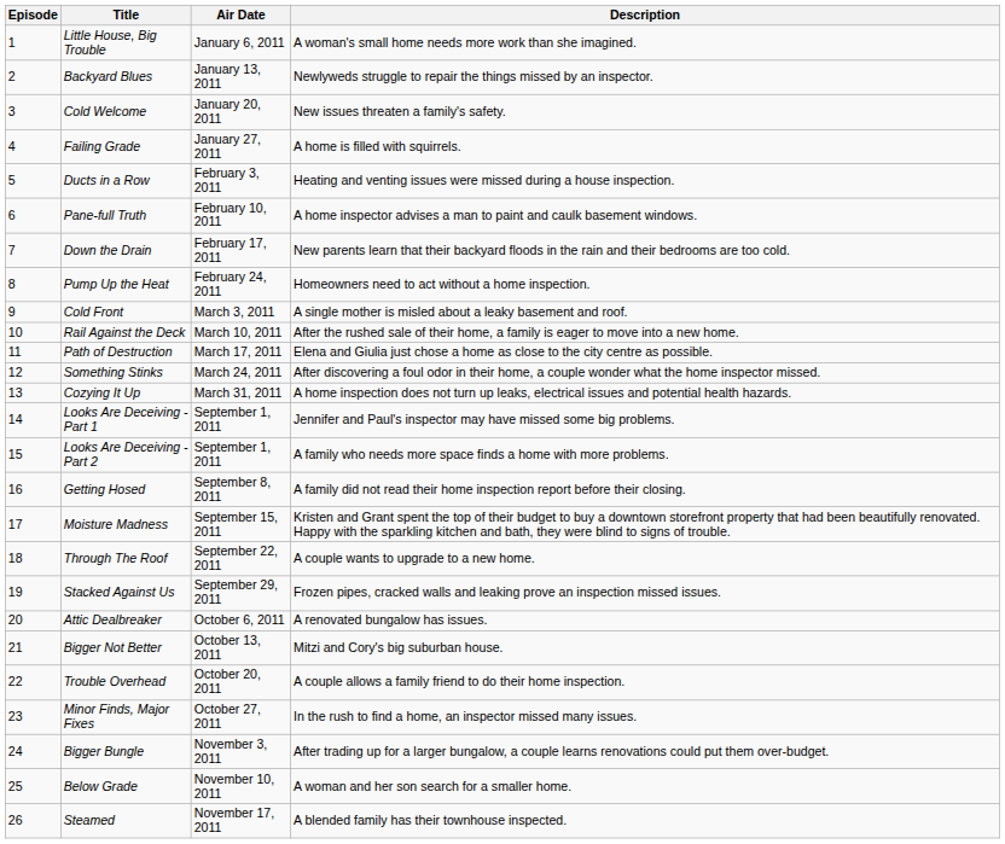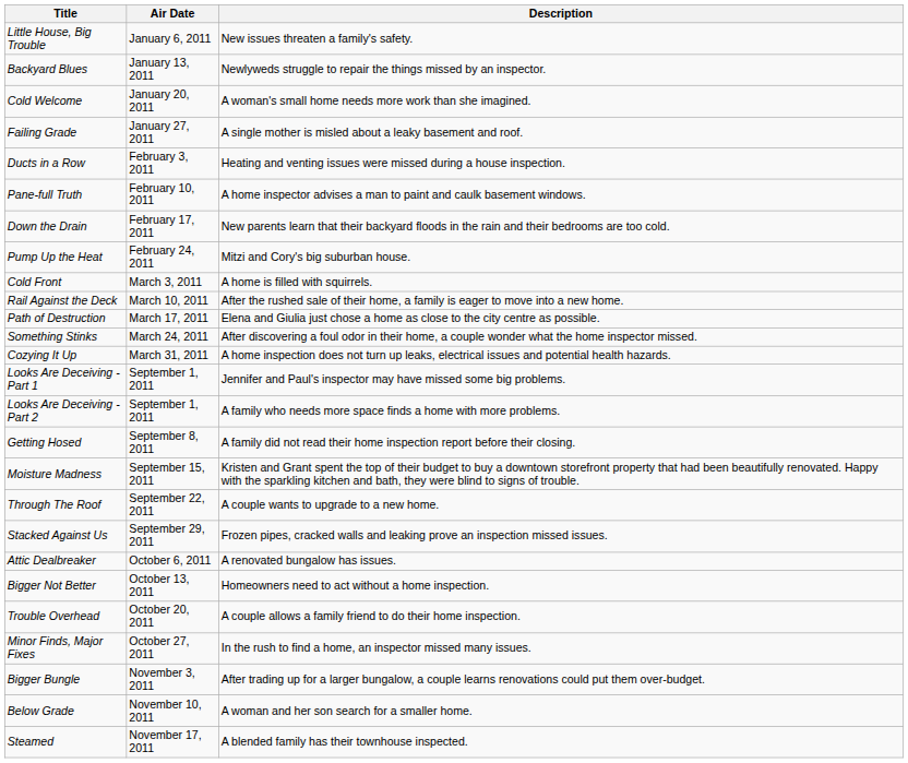 <table class="wikitable">
 <tr>
-<th>Episode</th>
 <th>Title</th>
 <th>Air Date</th>
 <th>Description</th>
 </tr>
 <tr>
-<td>1</td>
 <td><em>Little House, Big Trouble</em></td>
 <td>January 6, 2011</td>
-<td>A woman's small home needs more work than she imagined.</td>
+<td>New issues threaten a family's safety.</td>
 </tr>
 <tr>
-<td>2</td>
 <td><em>Backyard Blues</em></td>
 <td>January 13, 2011</td>
 <td>Newlyweds struggle to repair the things missed by an inspector.</td>
 </tr>
 <tr>
-<td>3</td>
 <td><em>Cold Welcome</em></td>
 <td>January 20, 2011</td>
-<td>New issues threaten a family's safety.</td>
+<td>A woman's small home needs more work than she imagined.</td>
 </tr>
 <tr>
-<td>4</td>
 <td><em>Failing Grade</em></td>
 <td>January 27, 2011</td>
-<td>A home is filled with squirrels.</td>
+<td>A single mother is misled about a leaky basement and roof.</td>
 </tr>
 <tr>
-<td>5</td>
 <td><em>Ducts in a Row</em></td>
 <td>February 3, 2011</td>
 <td>Heating and venting issues were missed during a house inspection.</td>
 </tr>
 <tr>
-<td>6</td>
 <td><em>Pane-full Truth</em></td>
 <td>February 10, 2011</td>
 <td>A home inspector advises a man to paint and caulk basement windows.</td>
 </tr>
 <tr>
-<td>7</td>
 <td><em>Down the Drain</em></td>
 <td>February 17, 2011</td>
 <td>New parents learn that their backyard floods in the rain and their bedrooms are too cold.</td>
 </tr>
 <tr>
-<td>8</td>
 <td><em>Pump Up the Heat</em></td>
 <td>February 24, 2011</td>
-<td>Homeowners need to act without a home inspection.</td>
+<td>Mitzi and Cory's big suburban house.</td>
 </tr>
 <tr>
-<td>9</td>
 <td><em>Cold Front</em></td>
 <td>March 3, 2011</td>
-<td>A single mother is misled about a leaky basement and roof.</td>
+<td>A home is filled with squirrels.</td>
 </tr>
 <tr>
-<td>10</td>
 <td><em>Rail Against the Deck</em></td>
 <td>March 10, 2011</td>
 <td>After the rushed sale of their home, a family is eager to move into a new home.</td>
 </tr>
 <tr>
-<td>11</td>
 <td><em>Path of Destruction</em></td>
 <td>March 17, 2011</td>
 <td>Elena and Giulia just chose a home as close to the city centre as possible.</td>
 </tr>
 <tr>
-<td>12</td>
 <td><em>Something Stinks</em></td>
 <td>March 24, 2011</td>
 <td>After discovering a foul odor in their home, a couple wonder what the home inspector missed.</td>
 </tr>
 <tr>
-<td>13</td>
 <td><em>Cozying It Up</em></td>
 <td>March 31, 2011</td>
 <td>A home inspection does not turn up leaks, electrical issues and potential health hazards.</td>
 </tr>
 <tr>
-<td>14</td>
 <td><em>Looks Are Deceiving - Part 1</em></td>
 <td>September 1, 2011</td>
 <td>Jennifer and Paul's inspector may have missed some big problems.</td>
 </tr>
 <tr>
-<td>15</td>
 <td><em>Looks Are Deceiving - Part 2</em></td>
 <td>September 1, 2011</td>
 <td>A family who needs more space finds a home with more problems.</td>
 </tr>
 <tr>
-<td>16</td>
 <td><em>Getting Hosed</em></td>
 <td>September 8, 2011</td>
 <td>A family did not read their home inspection report before their closing.</td>
 </tr>
 <tr>
-<td>17</td>
 <td><em>Moisture Madness</em></td>
 <td>September 15, 2011</td>
 <td>Kristen and Grant spent the top of their budget to buy a downtown storefront property that had been beautifully renovated. Happy with the sparkling kitchen and bath, they were blind to signs of trouble.</td>
 </tr>
 <tr>
-<td>18</td>
 <td><em>Through The Roof</em></td>
 <td>September 22, 2011</td>
 <td>A couple wants to upgrade to a new home.</td>
 </tr>
 <tr>
-<td>19</td>
 <td><em>Stacked Against Us</em></td>
 <td>September 29, 2011</td>
 <td>Frozen pipes, cracked walls and leaking prove an inspection missed issues.</td>
 </tr>
 <tr>
-<td>20</td>
 <td><em>Attic Dealbreaker</em></td>
 <td>October 6, 2011</td>
 <td>A renovated bungalow has issues.</td>
 </tr>
 <tr>
-<td>21</td>
 <td><em>Bigger Not Better</em></td>
 <td>October 13, 2011</td>
-<td>Mitzi and Cory's big suburban house.</td>
+<td>Homeowners need to act without a home inspection.</td>
 </tr>
 <tr>
-<td>22</td>
 <td><em>Trouble Overhead</em></td>
 <td>October 20, 2011</td>
 <td>A couple allows a family friend to do their home inspection.</td>
 </tr>
 <tr>
-<td>23</td>
 <td><em>Minor Finds, Major Fixes</em></td>
 <td>October 27, 2011</td>
 <td>In the rush to find a home, an inspector missed many issues.</td>
 </tr>
 <tr>
-<td>24</td>
 <td><em>Bigger Bungle</em></td>
 <td>November 3, 2011</td>
 <td>After trading up for a larger bungalow, a couple learns renovations could put them over-budget.</td>
 </tr>
 <tr>
-<td>25</td>
 <td><em>Below Grade</em></td>
 <td>November 10, 2011</td>
 <td>A woman and her son search for a smaller home.</td>
 </tr>
 <tr>
-<td>26</td>
 <td><em>Steamed</em></td>
 <td>November 17, 2011</td>
 <td>A blended family has their townhouse inspected.</td>
 </tr>
 </table>
